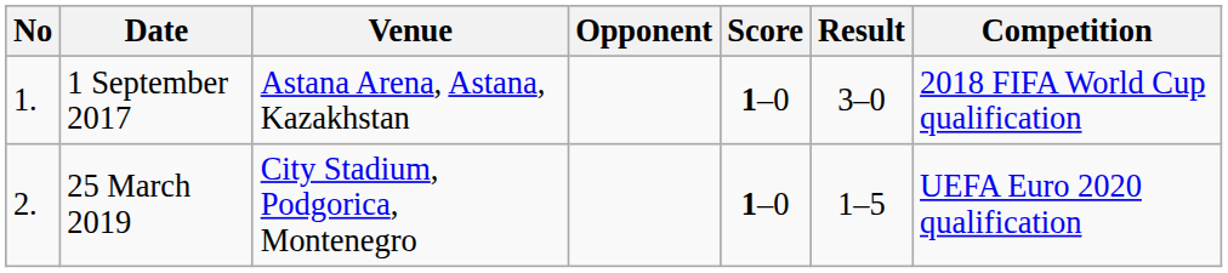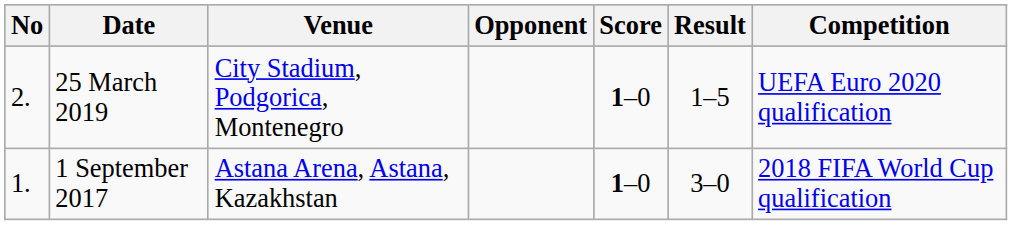 <table class="wikitable" style="font-size:100%;">
 <tr>
 <th>No</th>
 <th>Date</th>
 <th>Venue</th>
 <th>Opponent</th>
 <th>Score</th>
 <th>Result</th>
 <th>Competition</th>
 </tr>
 <tr>
+<td>2.</td>
+<td>25 March 2019</td>
+<td><a href='#'>City Stadium</a>, <a href='#'>Podgorica</a>, Montenegro</td>
+<td></td>
+<td align=center><strong>1</strong>–0</td>
+<td align=center>1–5</td>
+<td><a href='#'>UEFA Euro 2020 qualification</a></td>
+</tr>
+<tr>
 <td>1.</td>
 <td>1 September 2017</td>
 <td><a href='#'>Astana Arena</a>, <a href='#'>Astana</a>, Kazakhstan</td>
 <td></td>
 <td align=center><strong>1</strong>–0</td>
 <td align=center>3–0</td>
 <td><a href='#'>2018 FIFA World Cup qualification</a></td>
 </tr>
-<tr>
-<td>2.</td>
-<td>25 March 2019</td>
-<td><a href='#'>City Stadium</a>, <a href='#'>Podgorica</a>, Montenegro</td>
-<td></td>
-<td align=center><strong>1</strong>–0</td>
-<td align=center>1–5</td>
-<td><a href='#'>UEFA Euro 2020 qualification</a></td>
-</tr>
 </table>
